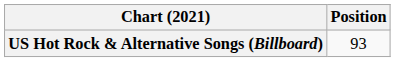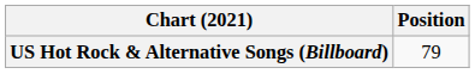 <table class="wikitable plainrowheaders" style="text-align:center">
 <tr>
 <th scope="col">Chart (2021)</th>
 <th scope="col">Position</th>
 </tr>
 <tr>
 <th scope="row">US Hot Rock & Alternative Songs (<em>Billboard</em>)</th>
-<td>93</td>
+<td>79</td>
 </tr>
 </table>
